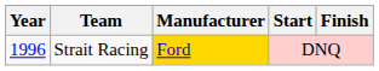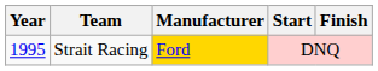 <table class="wikitable" style="font-size: 90%;">
 <tr>
 <th>Year</th>
 <th>Team</th>
 <th>Manufacturer</th>
 <th>Start</th>
 <th>Finish</th>
 </tr>
 <tr>
-<td><a href='#'>1996</a></td>
+<td><a href='#'>1995</a></td>
 <td>Strait Racing</td>
 <td style="background: gold;"><a href='#'>Ford</a></td>
 <td colspan=2 align=center style="background:#FFCFCF;">DNQ</td>
 </tr>
 </table>
